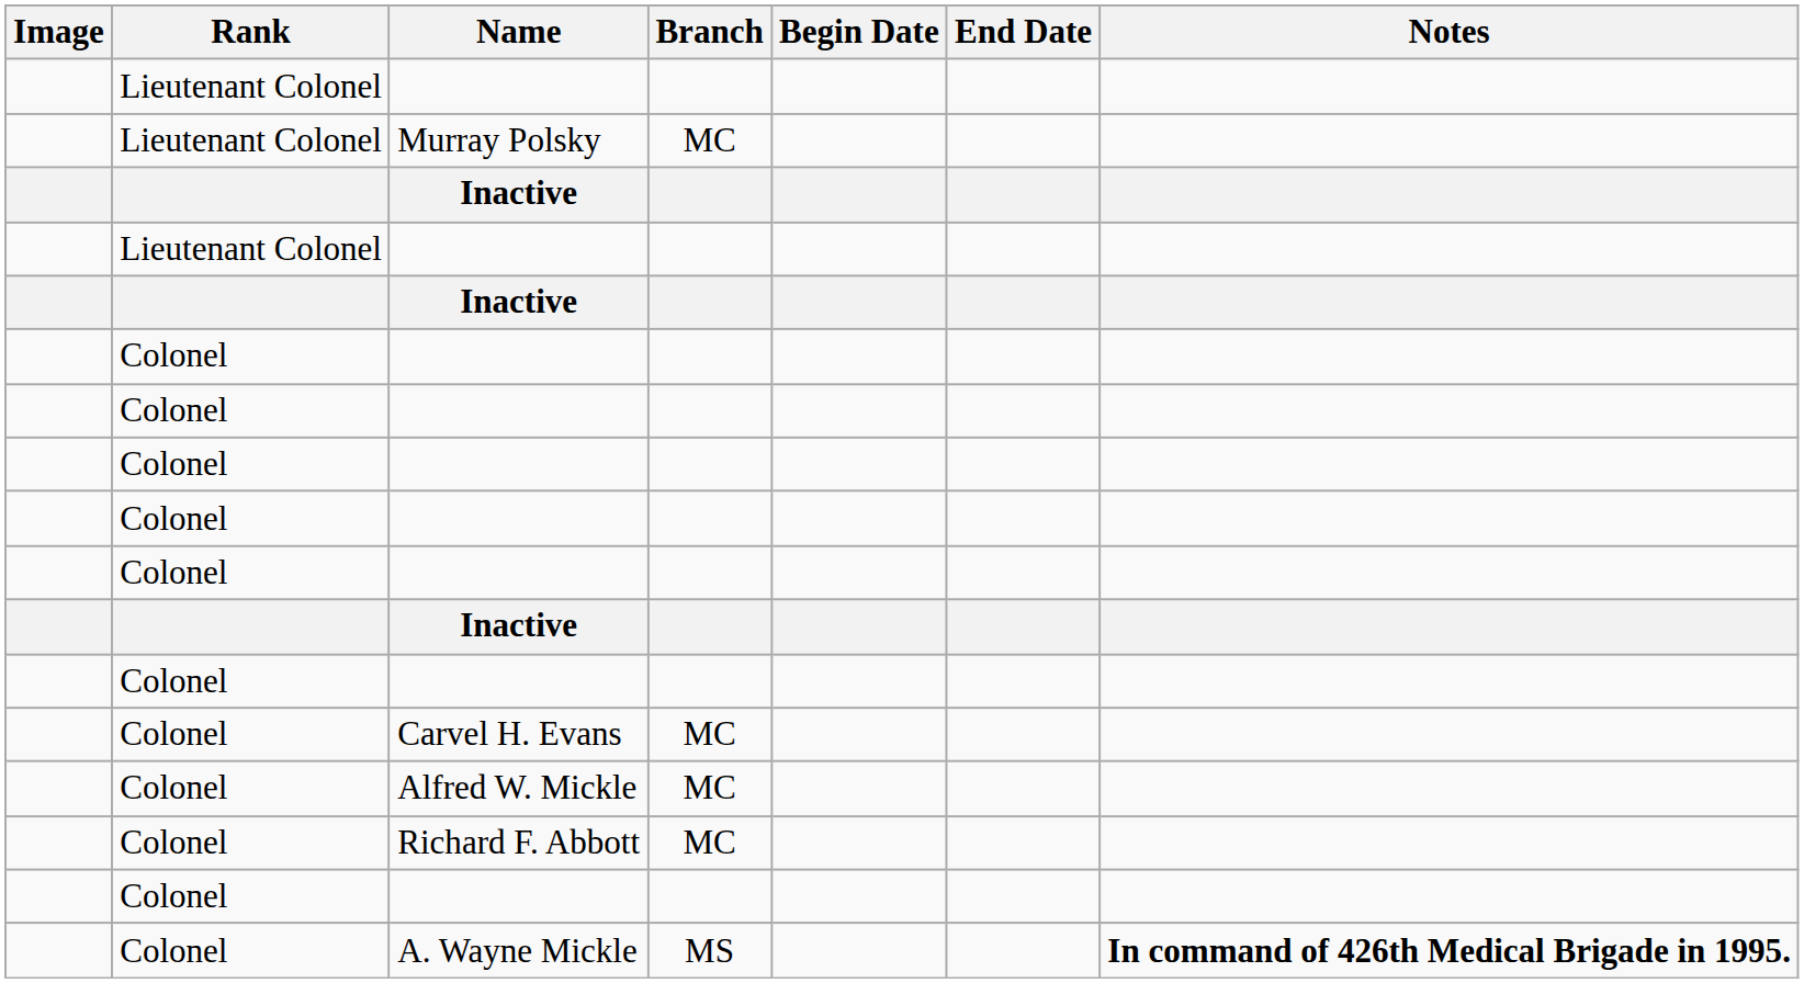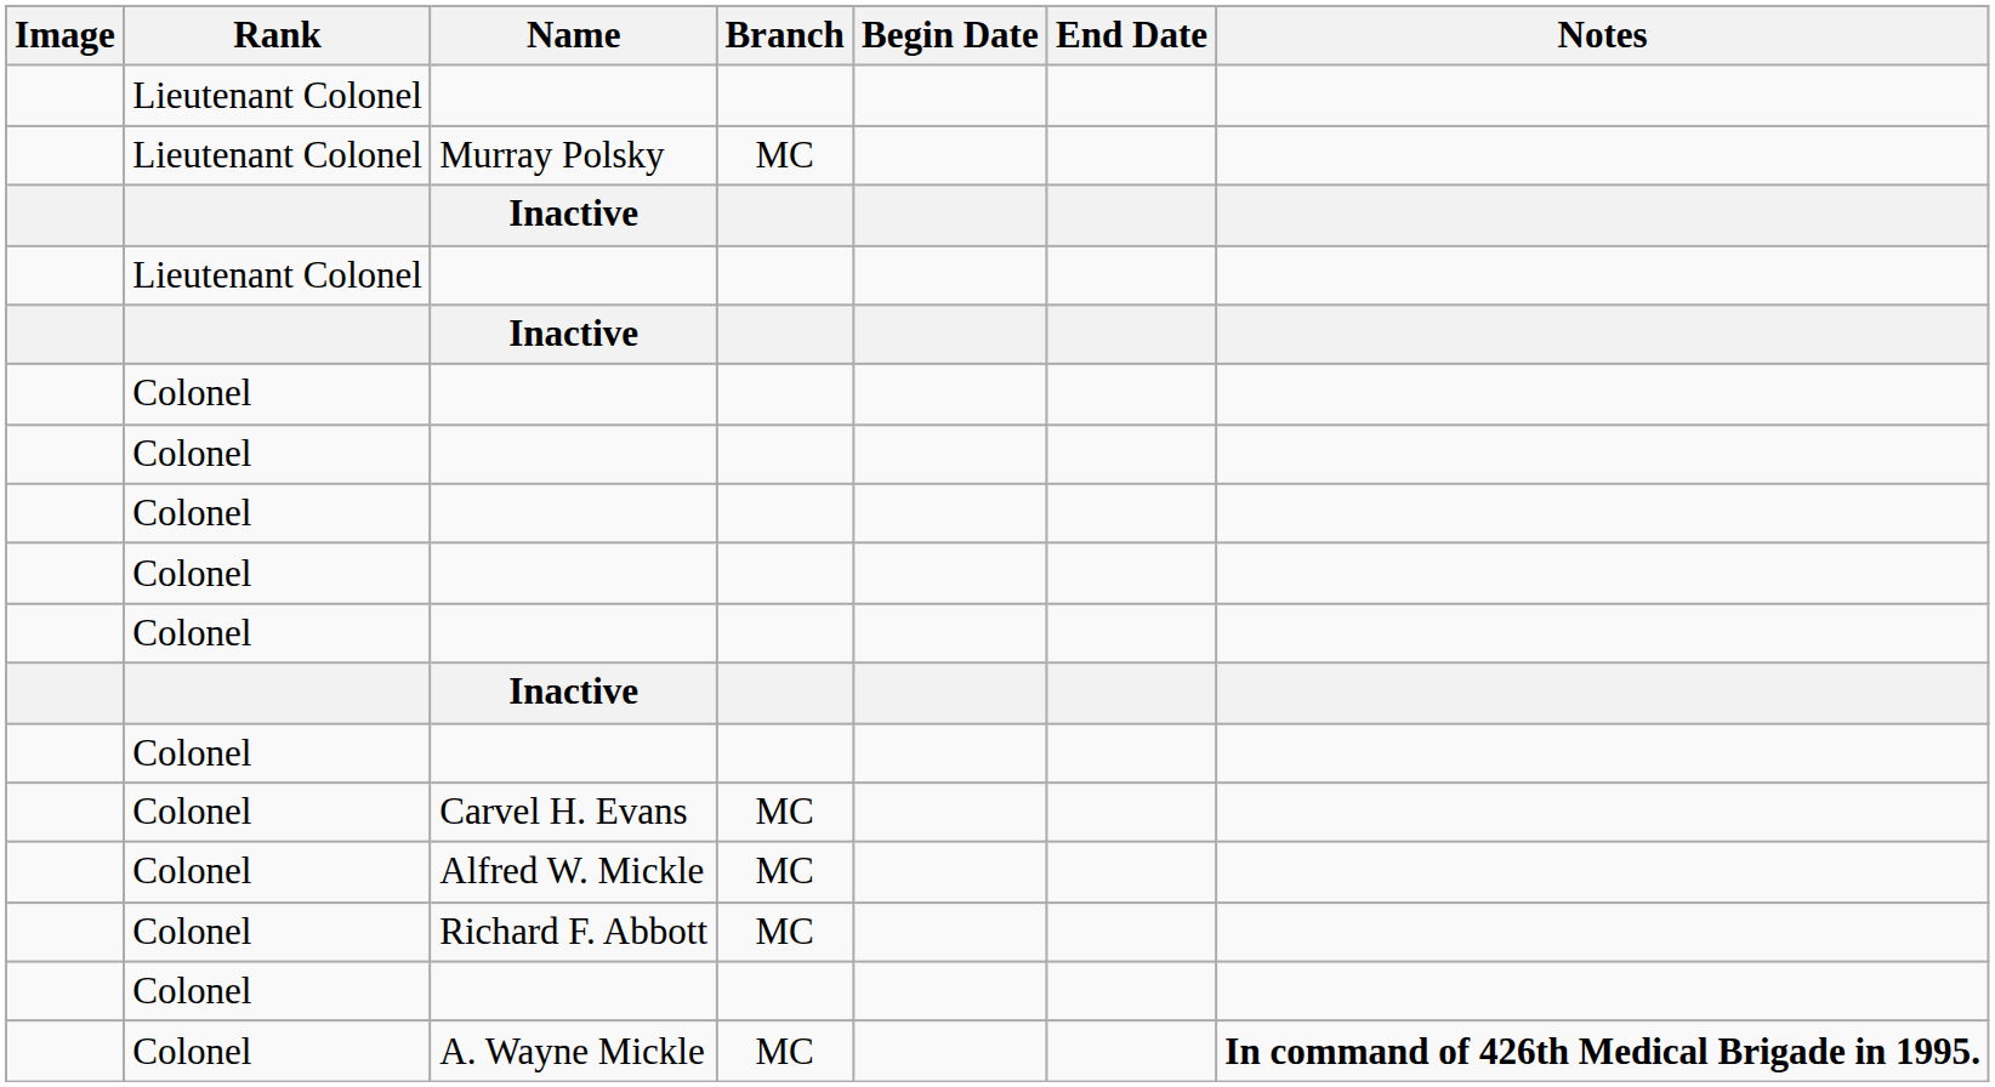 <table class="wikitable sortable">
 <tr>
 <th class=unsortable>Image</th>
 <th class=unsortable>Rank</th>
 <th>Name</th>
 <th>Branch</th>
 <th>Begin Date</th>
 <th>End Date</th>
 <th class=unsortable>Notes</th>
 </tr>
 <tr>
 <td></td>
 <td>Lieutenant Colonel</td>
 <td Sortname></td>
 <td align=center></td>
 <td align=center></td>
 <td align=center></td>
 <td></td>
 </tr>
 <tr>
 <td></td>
 <td>Lieutenant Colonel</td>
 <td Sortname>Murray Polsky</td>
 <td align=center>MC</td>
 <td align=center></td>
 <td align=center></td>
 <td></td>
 </tr>
 <tr>
 <th></th>
 <th></th>
 <th Sortname>Inactive</th>
 <th align=center></th>
 <th align=center></th>
 <th align=center></th>
 <th></th>
 </tr>
 <tr>
 <td></td>
 <td>Lieutenant Colonel</td>
 <td Sortname></td>
 <td align=center></td>
 <td align=center></td>
 <td align=center></td>
 <td></td>
 </tr>
 <tr>
 <th></th>
 <th></th>
 <th Sortname>Inactive</th>
 <th align=center></th>
 <th align=center></th>
 <th align=center></th>
 <th></th>
 </tr>
 <tr>
 <td></td>
 <td>Colonel</td>
 <td Sortname></td>
 <td align=center></td>
 <td align=center></td>
 <td align=center></td>
 <td></td>
 </tr>
 <tr>
 <td></td>
 <td>Colonel</td>
 <td Sortname></td>
 <td align=center></td>
 <td align=center></td>
 <td align=center></td>
 <td></td>
 </tr>
 <tr>
 <td></td>
 <td>Colonel</td>
 <td Sortname></td>
 <td align=center></td>
 <td align=center></td>
 <td align=center></td>
 <td></td>
 </tr>
 <tr>
 <td></td>
 <td>Colonel</td>
 <td Sortname></td>
 <td align=center></td>
 <td align=center></td>
 <td align=center></td>
 <td></td>
 </tr>
 <tr>
 <td></td>
 <td>Colonel</td>
 <td Sortname></td>
 <td align=center></td>
 <td align=center></td>
 <td align=center></td>
 <td></td>
 </tr>
 <tr>
 <th></th>
 <th></th>
 <th Sortname>Inactive</th>
 <th align=center></th>
 <th align=center></th>
 <th align=center></th>
 <th></th>
 </tr>
 <tr>
 <td></td>
 <td>Colonel</td>
 <td Sortname></td>
 <td align=center></td>
 <td align=center></td>
 <td align=center></td>
 <td></td>
 </tr>
 <tr>
 <td></td>
 <td>Colonel</td>
 <td Sortname>Carvel H. Evans</td>
 <td align=center>MC</td>
 <td align=center></td>
 <td align=center></td>
 <td></td>
 </tr>
 <tr>
 <td></td>
 <td>Colonel</td>
 <td Sortname>Alfred W. Mickle</td>
 <td align=center>MC</td>
 <td align=center></td>
 <td align=center></td>
 <td></td>
 </tr>
 <tr>
 <td></td>
 <td>Colonel</td>
 <td Sortname>Richard F. Abbott</td>
 <td align=center>MC</td>
 <td align=center></td>
 <td align=center></td>
 <td></td>
 </tr>
 <tr>
 <td></td>
 <td>Colonel</td>
 <td Sortname></td>
 <td align=center></td>
 <td align=center></td>
 <td align=center></td>
 <td></td>
 </tr>
 <tr>
 <td></td>
 <td>Colonel</td>
 <td Sortname>A. Wayne Mickle</td>
-<td align=center>MS</td>
+<td align=center>MC</td>
 <td align=center></td>
 <td align=center></td>
 <td><strong>In command of 426th Medical Brigade in 1995.<br></strong></td>
 </tr>
 </table>
